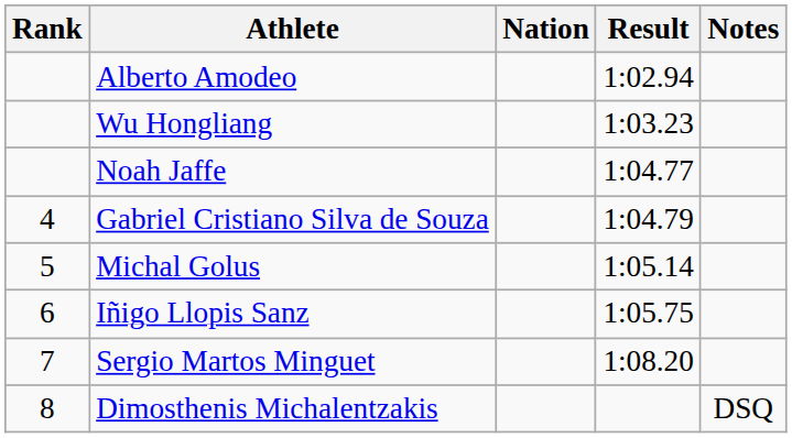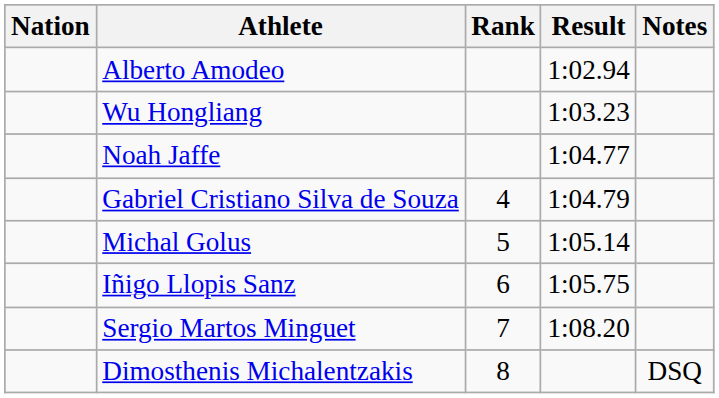 <table class="wikitable sortable" style="text-align:center">
 <tr>
+<th>Nation</th>
+<th>Athlete</th>
 <th>Rank</th>
-<th>Athlete</th>
-<th>Nation</th>
 <th>Result</th>
 <th>Notes</th>
 </tr>
 <tr>
+<td align=left></td>
+<td align=left><a href='#'>Alberto Amodeo</a></td>
 <td></td>
-<td align=left><a href='#'>Alberto Amodeo</a></td>
-<td align=left></td>
 <td>1:02.94</td>
 <td></td>
 </tr>
 <tr>
+<td align=left></td>
+<td align=left><a href='#'>Wu Hongliang</a></td>
 <td></td>
-<td align=left><a href='#'>Wu Hongliang</a></td>
-<td align=left></td>
 <td>1:03.23</td>
 <td></td>
 </tr>
 <tr>
+<td align=left></td>
+<td align=left><a href='#'>Noah Jaffe</a></td>
 <td></td>
-<td align=left><a href='#'>Noah Jaffe</a></td>
-<td align=left></td>
 <td>1:04.77</td>
 <td></td>
 </tr>
 <tr>
+<td align=left></td>
+<td align=left><a href='#'>Gabriel Cristiano Silva de Souza</a></td>
 <td>4</td>
-<td align=left><a href='#'>Gabriel Cristiano Silva de Souza</a></td>
-<td align=left></td>
 <td>1:04.79</td>
 <td></td>
 </tr>
 <tr>
+<td align=left></td>
+<td align=left><a href='#'>Michal Golus</a></td>
 <td>5</td>
-<td align=left><a href='#'>Michal Golus</a></td>
-<td align=left></td>
 <td>1:05.14</td>
 <td></td>
 </tr>
 <tr>
+<td align=left></td>
+<td align=left><a href='#'>Iñigo Llopis Sanz</a></td>
 <td>6</td>
-<td align=left><a href='#'>Iñigo Llopis Sanz</a></td>
-<td align=left></td>
 <td>1:05.75</td>
 <td></td>
 </tr>
 <tr>
+<td align=left></td>
+<td align=left><a href='#'>Sergio Martos Minguet</a></td>
 <td>7</td>
-<td align=left><a href='#'>Sergio Martos Minguet</a></td>
-<td align=left></td>
 <td>1:08.20</td>
 <td></td>
 </tr>
 <tr>
+<td align=left></td>
+<td align=left><a href='#'>Dimosthenis Michalentzakis</a></td>
 <td>8</td>
-<td align=left><a href='#'>Dimosthenis Michalentzakis</a></td>
-<td align=left></td>
 <td></td>
 <td>DSQ</td>
 </tr>
 </table>
